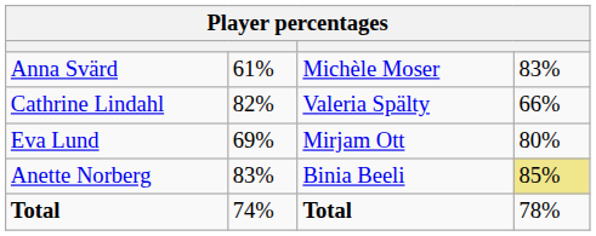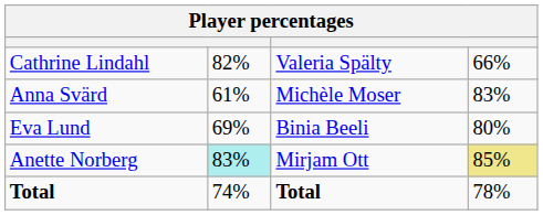 <table class="wikitable">
 <tr>
 <th colspan=4 width=400>Player percentages</th>
 </tr>
 <tr>
 <th colspan=2 width=200></th>
 <th colspan=2 width=200></th>
 </tr>
 <tr>
+<td><a href='#'>Cathrine Lindahl</a></td>
+<td>82%</td>
+<td><a href='#'>Valeria Spälty</a></td>
+<td>66%</td>
+</tr>
+<tr>
 <td><a href='#'>Anna Svärd</a></td>
 <td>61%</td>
 <td><a href='#'>Michèle Moser</a></td>
 <td>83%</td>
 </tr>
 <tr>
-<td><a href='#'>Cathrine Lindahl</a></td>
-<td>82%</td>
-<td><a href='#'>Valeria Spälty</a></td>
-<td>66%</td>
-</tr>
-<tr>
 <td><a href='#'>Eva Lund</a></td>
 <td>69%</td>
-<td><a href='#'>Mirjam Ott</a></td>
+<td><a href='#'>Binia Beeli</a></td>
 <td>80%</td>
 </tr>
 <tr>
 <td><a href='#'>Anette Norberg</a></td>
-<td>83%</td>
-<td><a href='#'>Binia Beeli</a></td>
+<td style="background: paleturquoise;">83%</td>
+<td><a href='#'>Mirjam Ott</a></td>
 <td style="background: khaki;">85%</td>
 </tr>
 <tr>
 <td><strong>Total</strong></td>
 <td>74%</td>
 <td><strong>Total</strong></td>
 <td>78%</td>
 </tr>
 </table>
